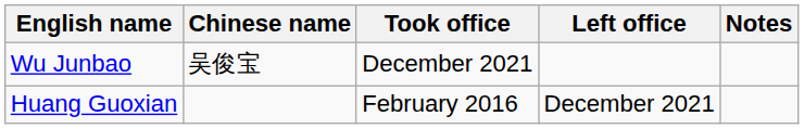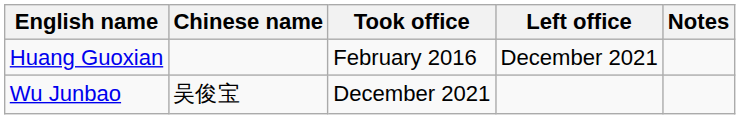 <table class="wikitable">
 <tr>
 <th>English name</th>
 <th>Chinese name</th>
 <th>Took office</th>
 <th>Left office</th>
 <th>Notes</th>
 </tr>
 <tr>
+<td><a href='#'>Huang Guoxian</a></td>
+<td></td>
+<td>February 2016</td>
+<td>December 2021</td>
+<td></td>
+</tr>
+<tr>
 <td><a href='#'>Wu Junbao</a></td>
 <td>吴俊宝</td>
 <td>December 2021</td>
 <td></td>
 <td></td>
 </tr>
-<tr>
-<td><a href='#'>Huang Guoxian</a></td>
-<td></td>
-<td>February 2016</td>
-<td>December 2021</td>
-<td></td>
-</tr>
 </table>
